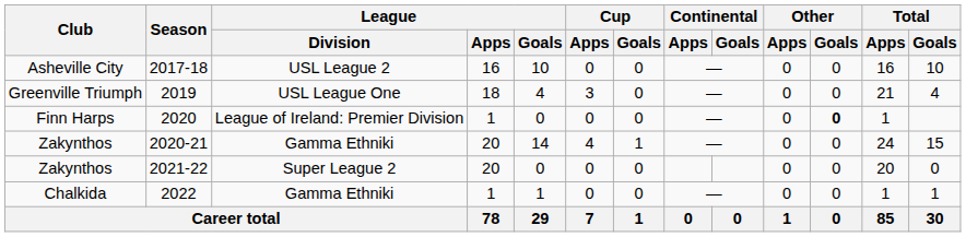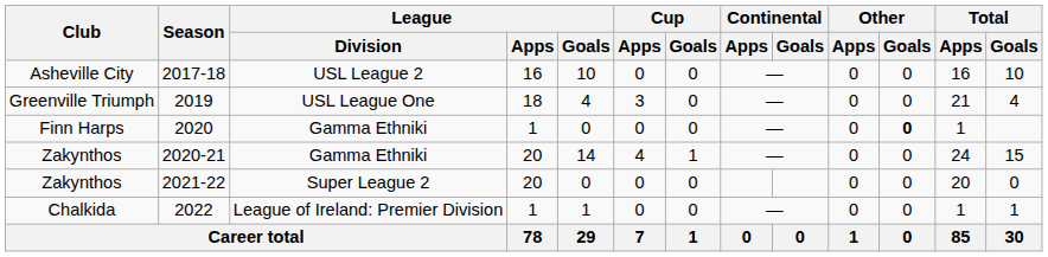 <table class="wikitable" style="text-align: center;">
 <tr>
 <th rowspan="2">Club</th>
 <th rowspan="2">Season</th>
 <th colspan="3">League</th>
 <th colspan="2">Cup</th>
 <th colspan="2">Continental</th>
 <th colspan="2">Other</th>
 <th colspan="2">Total</th>
 </tr>
 <tr>
 <th>Division</th>
 <th>Apps</th>
 <th>Goals</th>
 <th>Apps</th>
 <th>Goals</th>
 <th>Apps</th>
 <th>Goals</th>
 <th>Apps</th>
 <th>Goals</th>
 <th>Apps</th>
 <th>Goals</th>
 </tr>
 <tr>
 <td>Asheville City</td>
 <td>2017-18</td>
 <td>USL League 2</td>
 <td>16</td>
 <td>10</td>
 <td>0</td>
 <td>0</td>
 <td colspan="2">—</td>
 <td>0</td>
 <td>0</td>
 <td>16</td>
 <td>10</td>
 </tr>
 <tr>
 <td>Greenville Triumph</td>
 <td>2019</td>
 <td>USL League One</td>
 <td>18</td>
 <td>4</td>
 <td>3</td>
 <td>0</td>
 <td colspan="2">—</td>
 <td>0</td>
 <td>0</td>
 <td>21</td>
 <td>4</td>
 </tr>
 <tr>
 <td>Finn Harps</td>
 <td>2020</td>
-<td>League of Ireland: Premier Division</td>
+<td>Gamma Ethniki</td>
 <td>1</td>
 <td>0</td>
 <td>0</td>
 <td>0</td>
 <td colspan="2">—</td>
 <td>0</td>
 <td><strong>0</strong></td>
 <td>1</td>
 <td></td>
 </tr>
 <tr>
 <td>Zakynthos</td>
 <td>2020-21</td>
 <td>Gamma Ethniki</td>
 <td>20</td>
 <td>14</td>
 <td>4</td>
 <td>1</td>
 <td colspan="2">—</td>
 <td>0</td>
 <td>0</td>
 <td>24</td>
 <td>15</td>
 </tr>
 <tr>
 <td>Zakynthos</td>
 <td>2021-22</td>
 <td>Super League 2</td>
 <td>20</td>
 <td>0</td>
 <td>0</td>
 <td>0</td>
 <td></td>
 <td></td>
 <td>0</td>
 <td>0</td>
 <td>20</td>
 <td>0</td>
 </tr>
 <tr>
 <td>Chalkida</td>
 <td>2022</td>
-<td>Gamma Ethniki</td>
+<td>League of Ireland: Premier Division</td>
 <td>1</td>
 <td>1</td>
 <td>0</td>
 <td>0</td>
 <td colspan="2">—</td>
 <td>0</td>
 <td>0</td>
 <td>1</td>
 <td>1</td>
 </tr>
 <tr>
 <th colspan="3">Career total</th>
 <th>78</th>
 <th>29</th>
 <th>7</th>
 <th>1</th>
 <th>0</th>
 <th>0</th>
 <th>1</th>
 <th>0</th>
 <th>85</th>
 <th>30</th>
 </tr>
 </table>
